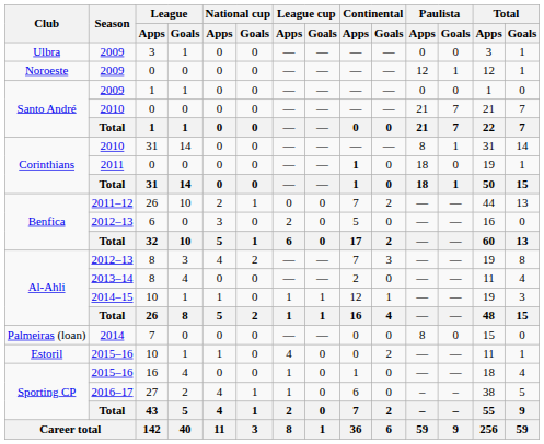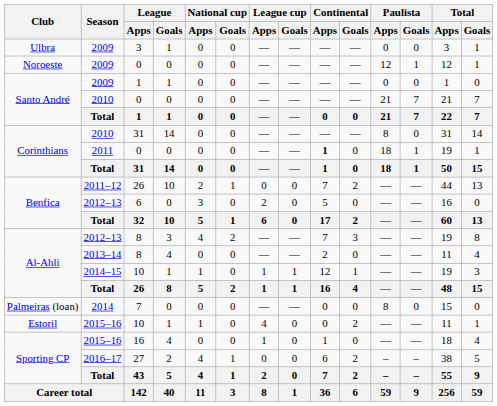 <table class="wikitable" style="text-align:center">
 <tr>
 <th rowspan="2">Club</th>
 <th rowspan="2">Season</th>
 <th colspan="2">League</th>
 <th colspan="2">National cup</th>
 <th colspan="2">League cup</th>
 <th colspan="2">Continental</th>
 <th colspan="2">Paulista</th>
 <th colspan="2">Total</th>
 </tr>
 <tr>
 <th>Apps</th>
 <th>Goals</th>
 <th>Apps</th>
 <th>Goals</th>
 <th>Apps</th>
 <th>Goals</th>
 <th>Apps</th>
 <th>Goals</th>
 <th>Apps</th>
 <th>Goals</th>
 <th>Apps</th>
 <th>Goals</th>
 </tr>
 <tr>
 <td><a href='#'>Ulbra</a></td>
 <td><a href='#'>2009</a></td>
 <td>3</td>
 <td>1</td>
 <td>0</td>
 <td>0</td>
 <td>—</td>
 <td>—</td>
 <td>—</td>
 <td>—</td>
 <td>0</td>
 <td>0</td>
 <td>3</td>
 <td>1</td>
 </tr>
 <tr>
 <td><a href='#'>Noroeste</a></td>
 <td><a href='#'>2009</a></td>
 <td>0</td>
 <td>0</td>
 <td>0</td>
 <td>0</td>
 <td>—</td>
 <td>—</td>
 <td>—</td>
 <td>—</td>
 <td>12</td>
 <td>1</td>
 <td>12</td>
 <td>1</td>
 </tr>
 <tr>
 <td rowspan="3"><a href='#'>Santo André</a></td>
 <td !colspan="2"><a href='#'>2009</a></td>
 <td>1</td>
 <td>1</td>
 <td>0</td>
 <td>0</td>
 <td>—</td>
 <td>—</td>
 <td>—</td>
 <td>—</td>
 <td>0</td>
 <td>0</td>
 <td>1</td>
 <td>0</td>
 </tr>
 <tr>
 <td><a href='#'>2010</a></td>
 <td>0</td>
 <td>0</td>
 <td>0</td>
 <td>0</td>
 <td>—</td>
 <td>—</td>
 <td>—</td>
 <td>—</td>
 <td>21</td>
 <td>7</td>
 <td>21</td>
 <td>7</td>
 </tr>
 <tr>
 <th>Total</th>
 <th>1</th>
 <th>1</th>
 <th>0</th>
 <th>0</th>
 <th>—</th>
 <th>—</th>
 <th>0</th>
 <th>0</th>
 <th>21</th>
 <th>7</th>
 <th>22</th>
 <th>7</th>
 </tr>
 <tr>
 <td rowspan="3"><a href='#'>Corinthians</a></td>
 <td><a href='#'>2010</a></td>
 <td>31</td>
 <td>14</td>
 <td>0</td>
 <td>0</td>
 <td>—</td>
 <td>—</td>
 <td>—</td>
 <td>—</td>
 <td>8</td>
-<td>1</td>
+<td>0</td>
 <td>31</td>
 <td>14</td>
 </tr>
 <tr>
 <td><a href='#'>2011</a></td>
 <td>0</td>
 <td>0</td>
 <td>0</td>
 <td>0</td>
 <td>—</td>
 <td>—</td>
 <td><strong>1</strong></td>
 <td>0</td>
 <td>18</td>
-<td>0</td>
+<td>1</td>
 <td>19</td>
 <td>1</td>
 </tr>
 <tr>
 <th>Total</th>
 <th>31</th>
 <th>14</th>
 <th>0</th>
 <th>0</th>
 <th>—</th>
 <th>—</th>
 <th>1</th>
 <th>0</th>
 <th>18</th>
 <th>1</th>
 <th>50</th>
 <th>15</th>
 </tr>
 <tr>
 <td rowspan="3"><a href='#'>Benfica</a></td>
 <td><a href='#'>2011–12</a></td>
 <td>26</td>
 <td>10</td>
 <td>2</td>
 <td>1</td>
 <td>0</td>
 <td>0</td>
 <td>7</td>
 <td>2</td>
 <td>—</td>
 <td>—</td>
 <td>44</td>
 <td>13</td>
 </tr>
 <tr>
 <td><a href='#'>2012–13</a></td>
 <td>6</td>
 <td>0</td>
 <td>3</td>
 <td>0</td>
 <td>2</td>
 <td>0</td>
 <td>5</td>
 <td>0</td>
 <td>—</td>
 <td>—</td>
 <td>16</td>
 <td>0</td>
 </tr>
 <tr>
 <th>Total</th>
 <th>32</th>
 <th>10</th>
 <th>5</th>
 <th>1</th>
 <th>6</th>
 <th>0</th>
 <th>17</th>
 <th>2</th>
 <th>—</th>
 <th>—</th>
 <th>60</th>
 <th>13</th>
 </tr>
 <tr>
 <td rowspan="4"><a href='#'>Al-Ahli</a></td>
 <td !colspan="2"><a href='#'>2012–13</a></td>
 <td>8</td>
 <td>3</td>
 <td>4</td>
 <td>2</td>
 <td>—</td>
 <td>—</td>
 <td>7</td>
 <td>3</td>
 <td>—</td>
 <td>—</td>
 <td>19</td>
 <td>8</td>
 </tr>
 <tr>
 <td><a href='#'>2013–14</a></td>
 <td>8</td>
 <td>4</td>
 <td>0</td>
 <td>0</td>
 <td>—</td>
 <td>—</td>
 <td>2</td>
 <td>0</td>
 <td>—</td>
 <td>—</td>
 <td>11</td>
 <td>4</td>
 </tr>
 <tr>
 <td><a href='#'>2014–15</a></td>
 <td>10</td>
 <td>1</td>
 <td>1</td>
 <td>0</td>
 <td>1</td>
 <td>1</td>
 <td>12</td>
 <td>1</td>
 <td>—</td>
 <td>—</td>
 <td>19</td>
 <td>3</td>
 </tr>
 <tr>
 <th>Total</th>
 <th>26</th>
 <th>8</th>
 <th>5</th>
 <th>2</th>
 <th>1</th>
 <th>1</th>
 <th>16</th>
 <th>4</th>
 <th>—</th>
 <th>—</th>
 <th>48</th>
 <th>15</th>
 </tr>
 <tr>
 <td><a href='#'>Palmeiras</a> (loan)</td>
 <td><a href='#'>2014</a></td>
 <td>7</td>
 <td>0</td>
 <td>0</td>
 <td>0</td>
 <td>—</td>
 <td>—</td>
 <td>0</td>
 <td>0</td>
 <td>8</td>
 <td>0</td>
 <td>15</td>
 <td>0</td>
 </tr>
 <tr>
 <td><a href='#'>Estoril</a></td>
 <td><a href='#'>2015–16</a></td>
 <td>10</td>
 <td>1</td>
 <td>1</td>
 <td>0</td>
 <td>4</td>
 <td>0</td>
 <td>0</td>
 <td>2</td>
 <td>—</td>
 <td>—</td>
 <td>11</td>
 <td>1</td>
 </tr>
 <tr>
 <td rowspan="3"><a href='#'>Sporting CP</a></td>
 <td><a href='#'>2015–16</a></td>
 <td>16</td>
 <td>4</td>
 <td>0</td>
 <td>0</td>
 <td>1</td>
 <td>0</td>
 <td>1</td>
 <td>0</td>
 <td>—</td>
 <td>—</td>
 <td>18</td>
 <td>4</td>
 </tr>
 <tr>
 <td><a href='#'>2016–17</a></td>
 <td>27</td>
 <td>2</td>
 <td>4</td>
 <td>1</td>
-<td>1</td>
+<td>0</td>
 <td>0</td>
 <td>6</td>
-<td>0</td>
+<td>2</td>
 <td>–</td>
 <td>–</td>
 <td>38</td>
 <td>5</td>
 </tr>
 <tr>
 <th>Total</th>
 <th>43</th>
 <th>5</th>
 <th>4</th>
 <th>1</th>
 <th>2</th>
 <th>0</th>
 <th>7</th>
 <th>2</th>
 <th>–</th>
 <th>–</th>
 <th>55</th>
 <th>9</th>
 </tr>
 <tr>
 <th colspan="2">Career total</th>
 <th>142</th>
 <th>40</th>
 <th>11</th>
 <th>3</th>
 <th>8</th>
 <th>1</th>
 <th>36</th>
 <th>6</th>
 <th>59</th>
 <th>9</th>
 <th>256</th>
 <th>59</th>
 </tr>
 </table>
